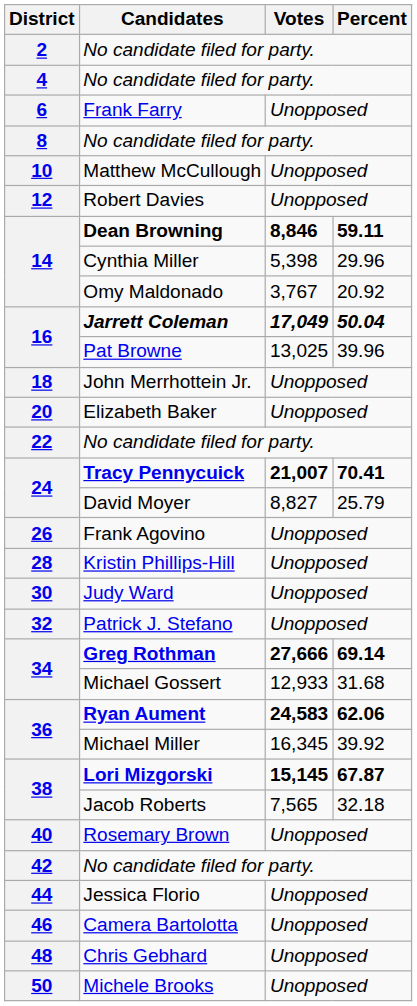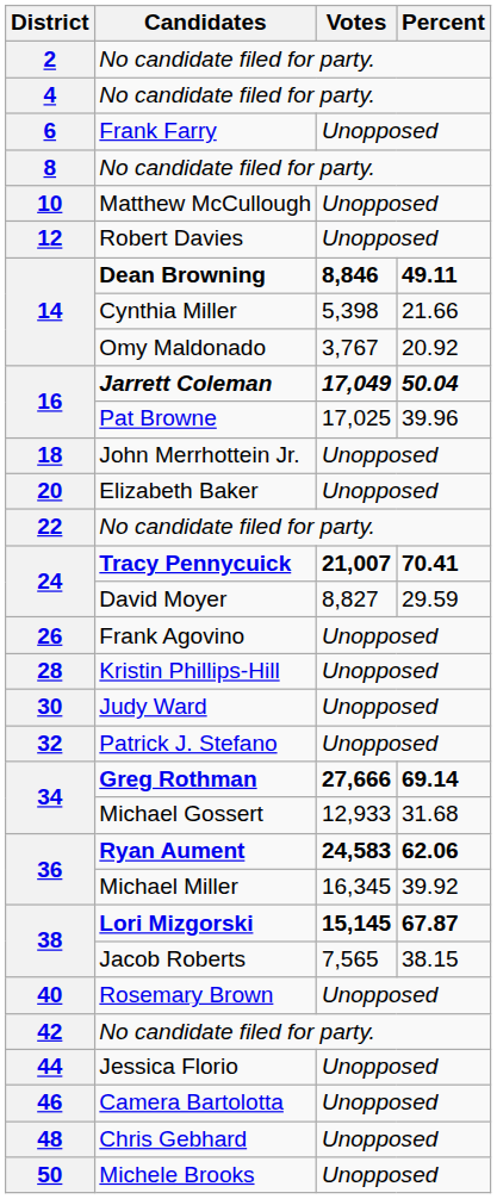 <table class="wikitable sortable mw-collapsible">
 <tr>
 <th>District</th>
 <th>Candidates</th>
 <th>Votes</th>
 <th>Percent</th>
 </tr>
 <tr>
 <th><a href='#'>2</a></th>
 <td colspan="3"><em>No candidate filed for party.</em></td>
 </tr>
 <tr>
 <th><a href='#'>4</a></th>
 <td colspan="3"><em>No candidate filed for party.</em></td>
 </tr>
 <tr>
 <th><a href='#'>6</a></th>
 <td><a href='#'>Frank Farry</a></td>
 <td colspan="2"><em>Unopposed</em></td>
 </tr>
 <tr>
 <th><a href='#'>8</a></th>
 <td colspan="3"><em>No candidate filed for party.</em></td>
 </tr>
 <tr>
 <th><a href='#'>10</a></th>
 <td>Matthew McCullough</td>
 <td colspan="2"><em>Unopposed</em></td>
 </tr>
 <tr>
 <th><a href='#'>12</a></th>
 <td>Robert Davies</td>
 <td colspan="2"><em>Unopposed</em></td>
 </tr>
 <tr>
 <th rowspan="3"><a href='#'>14</a></th>
 <td><strong>Dean Browning</strong></td>
 <td><strong>8,846</strong></td>
-<td><strong>59.11</strong></td>
+<td><strong>49.11</strong></td>
 </tr>
 <tr>
 <td>Cynthia Miller</td>
 <td>5,398</td>
-<td>29.96</td>
+<td>21.66</td>
 </tr>
 <tr>
 <td>Omy Maldonado</td>
 <td>3,767</td>
 <td>20.92</td>
 </tr>
 <tr>
 <th rowspan="2"><a href='#'>16</a></th>
 <td><strong><em>Jarrett Coleman</em></strong></td>
 <td><strong><em>17,049</em></strong></td>
 <td><strong><em>50.04</em></strong></td>
 </tr>
 <tr>
 <td><a href='#'>Pat Browne</a></td>
-<td>13,025</td>
+<td>17,025</td>
 <td>39.96</td>
 </tr>
 <tr>
 <th><a href='#'>18</a></th>
 <td>John Merrhottein Jr.</td>
 <td colspan="2"><em>Unopposed</em></td>
 </tr>
 <tr>
 <th><a href='#'>20</a></th>
 <td>Elizabeth Baker</td>
 <td colspan="2"><em>Unopposed</em></td>
 </tr>
 <tr>
 <th><a href='#'>22</a></th>
 <td colspan="3"><em>No candidate filed for party.</em></td>
 </tr>
 <tr>
 <th rowspan="2"><a href='#'>24</a></th>
 <td><strong><a href='#'>Tracy Pennycuick</a></strong></td>
 <td><strong>21,007</strong></td>
 <td><strong>70.41</strong></td>
 </tr>
 <tr>
 <td>David Moyer</td>
 <td>8,827</td>
-<td>25.79</td>
+<td>29.59</td>
 </tr>
 <tr>
 <th><a href='#'>26</a></th>
 <td>Frank Agovino</td>
 <td colspan="2"><em>Unopposed</em></td>
 </tr>
 <tr>
 <th><a href='#'>28</a></th>
 <td><a href='#'>Kristin Phillips-Hill</a></td>
 <td colspan="2"><em>Unopposed</em></td>
 </tr>
 <tr>
 <th><a href='#'>30</a></th>
 <td><a href='#'>Judy Ward</a></td>
 <td colspan="2"><em>Unopposed</em></td>
 </tr>
 <tr>
 <th><a href='#'>32</a></th>
 <td><a href='#'>Patrick J. Stefano</a></td>
 <td colspan="2"><em>Unopposed</em></td>
 </tr>
 <tr>
 <th rowspan="2"><a href='#'>34</a></th>
 <td><strong><a href='#'>Greg Rothman</a></strong></td>
 <td><strong>27,666</strong></td>
 <td><strong>69.14</strong></td>
 </tr>
 <tr>
 <td>Michael Gossert</td>
 <td>12,933</td>
 <td>31.68</td>
 </tr>
 <tr>
 <th rowspan="2"><a href='#'>36</a></th>
 <td><strong><a href='#'>Ryan Aument</a></strong></td>
 <td><strong>24,583</strong></td>
 <td><strong>62.06</strong></td>
 </tr>
 <tr>
 <td>Michael Miller</td>
 <td>16,345</td>
 <td>39.92</td>
 </tr>
 <tr>
 <th rowspan="2"><a href='#'>38</a></th>
 <td><strong><a href='#'>Lori Mizgorski</a></strong></td>
 <td><strong>15,145</strong></td>
 <td><strong>67.87</strong></td>
 </tr>
 <tr>
 <td>Jacob Roberts</td>
 <td>7,565</td>
-<td>32.18</td>
+<td>38.15</td>
 </tr>
 <tr>
 <th><a href='#'>40</a></th>
 <td><a href='#'>Rosemary Brown</a></td>
 <td colspan="2"><em>Unopposed</em></td>
 </tr>
 <tr>
 <th><a href='#'>42</a></th>
 <td colspan="3"><em>No candidate filed for party.</em></td>
 </tr>
 <tr>
 <th><a href='#'>44</a></th>
 <td>Jessica Florio</td>
 <td colspan="2"><em>Unopposed</em></td>
 </tr>
 <tr>
 <th><a href='#'>46</a></th>
 <td><a href='#'>Camera Bartolotta</a></td>
 <td colspan="2"><em>Unopposed</em></td>
 </tr>
 <tr>
 <th><a href='#'>48</a></th>
 <td><a href='#'>Chris Gebhard</a></td>
 <td colspan="2"><em>Unopposed</em></td>
 </tr>
 <tr>
 <th><a href='#'>50</a></th>
 <td><a href='#'>Michele Brooks</a></td>
 <td colspan="2"><em>Unopposed</em></td>
 </tr>
 </table>
